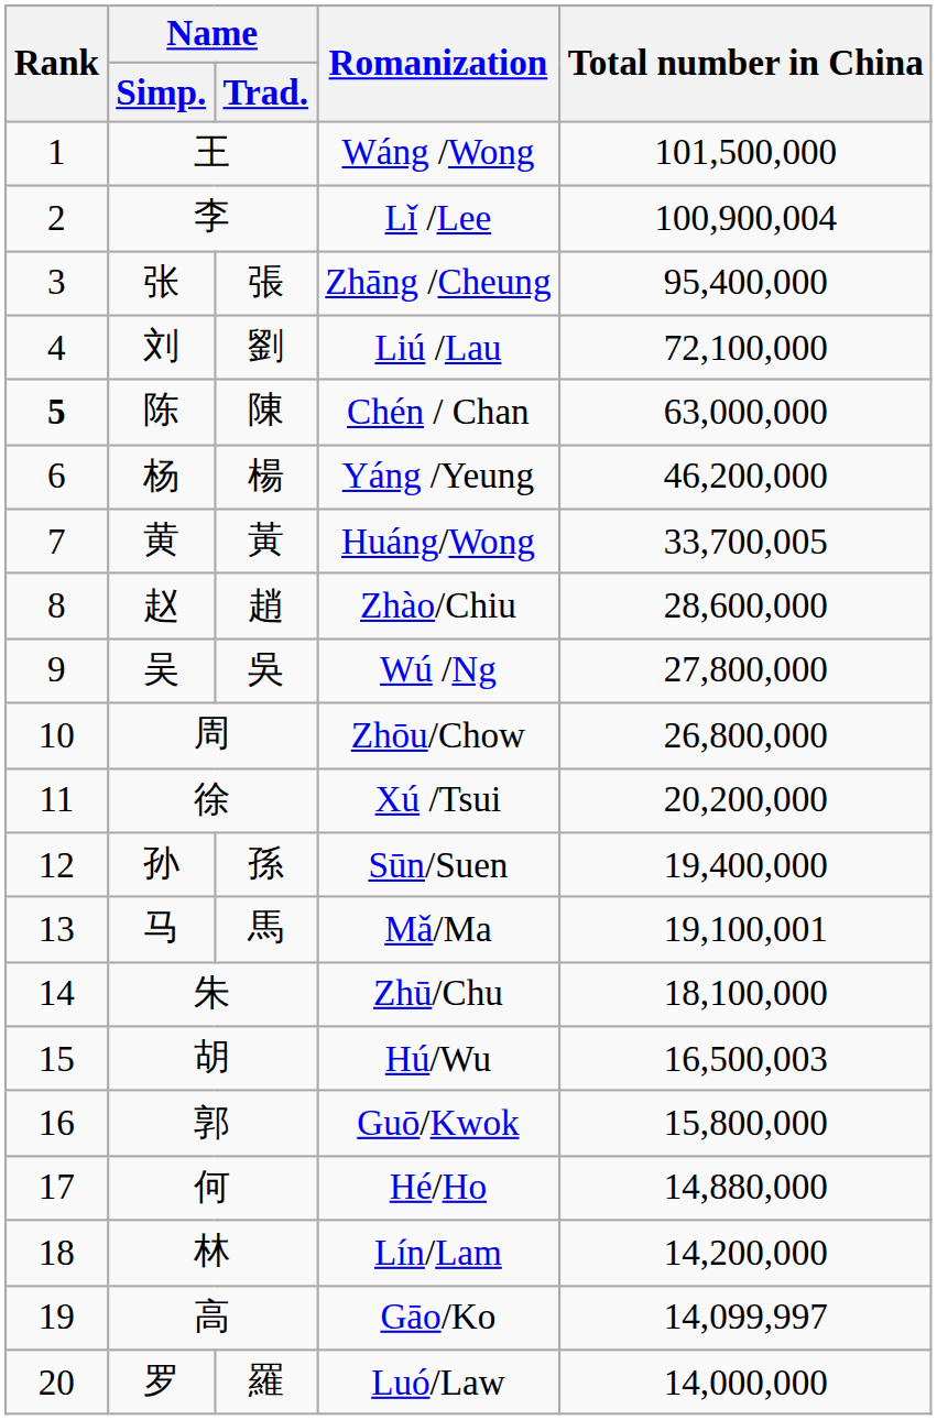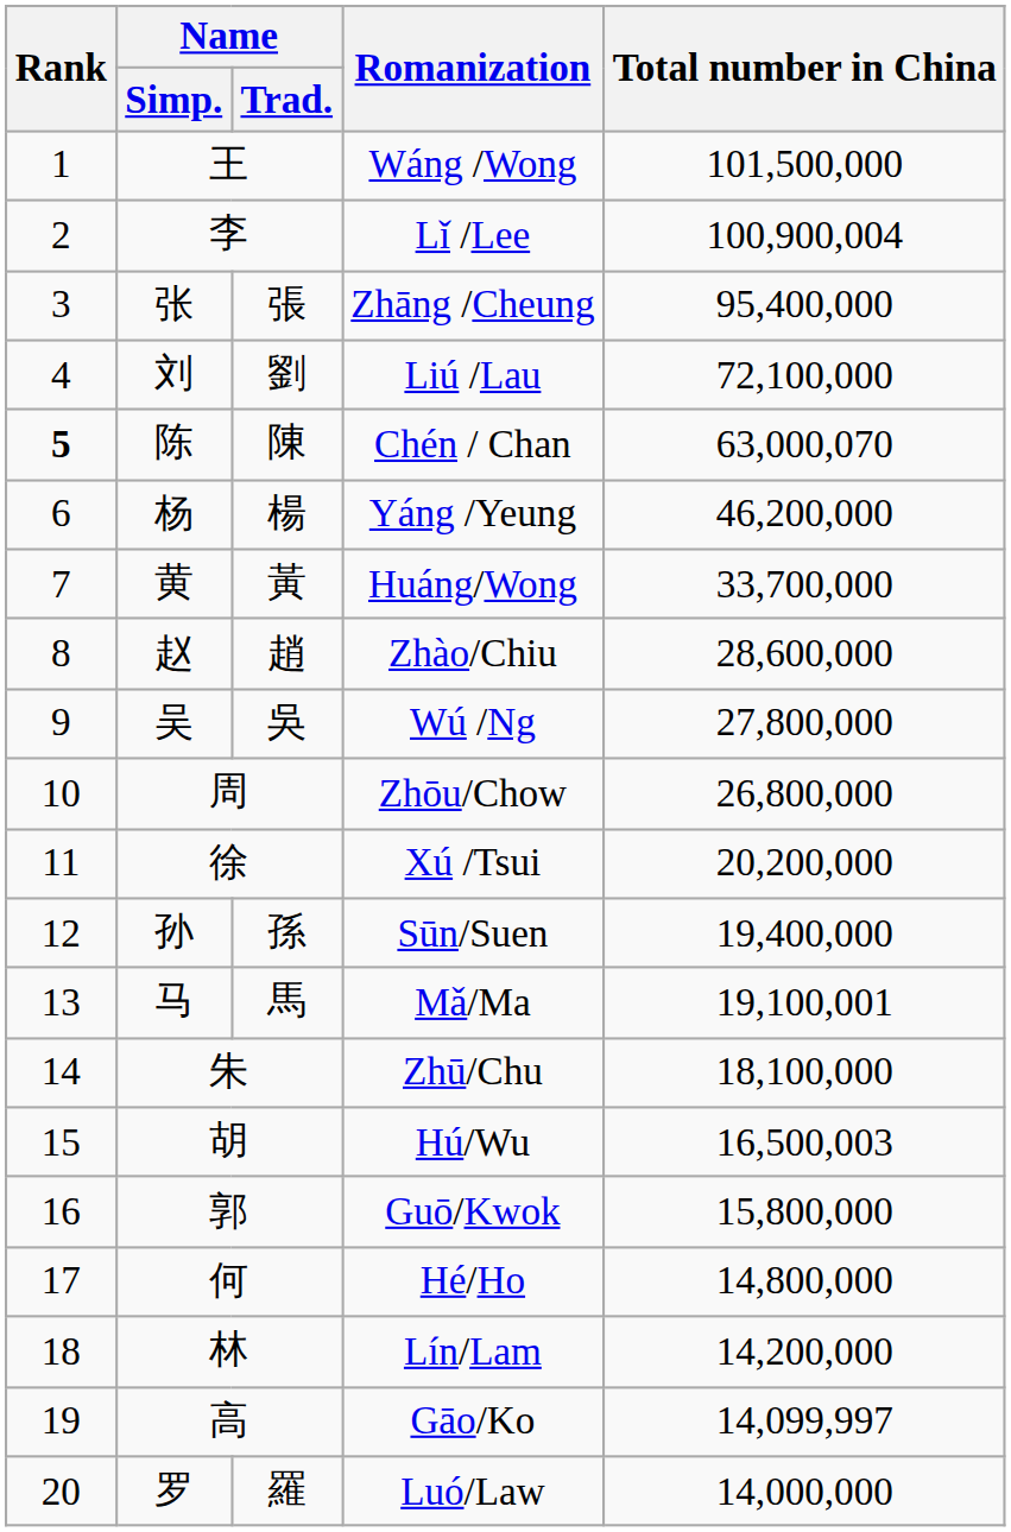 <table class="wikitable" style="text-align: center;">
 <tr>
 <th rowspan=2>Rank</th>
 <th colspan=2><a href='#'>Name</a></th>
 <th rowspan=2><a href='#'>Romanization</a></th>
 <th rowspan=2>Total number in China<br></th>
 </tr>
 <tr>
 <th><a href='#'>Simp.</a></th>
 <th><a href='#'>Trad.</a></th>
 </tr>
 <tr>
 <td>1</td>
 <td colspan=2>王</td>
 <td><a href='#'>Wáng</a> /<a href='#'>Wong</a></td>
 <td>101,500,000</td>
 </tr>
 <tr>
 <td>2</td>
 <td colspan=2>李</td>
 <td><a href='#'>Lǐ</a> /<a href='#'>Lee</a></td>
 <td>100,900,004</td>
 </tr>
 <tr>
 <td>3</td>
 <td>张</td>
 <td>張</td>
 <td><a href='#'>Zhāng</a> /<a href='#'>Cheung</a></td>
 <td>95,400,000</td>
 </tr>
 <tr>
 <td>4</td>
 <td>刘</td>
 <td>劉</td>
 <td><a href='#'>Liú</a> /<a href='#'>Lau</a></td>
 <td>72,100,000</td>
 </tr>
 <tr>
 <td><strong>5</strong></td>
 <td>陈</td>
 <td>陳</td>
 <td><a href='#'>Chén</a> / Chan</td>
-<td>63,000,000</td>
+<td>63,000,070</td>
 </tr>
 <tr>
 <td>6</td>
 <td>杨</td>
 <td>楊</td>
 <td><a href='#'>Yáng</a>  /Yeung</td>
 <td>46,200,000</td>
 </tr>
 <tr>
 <td>7</td>
 <td>黄</td>
 <td>黃</td>
 <td><a href='#'>Huáng</a>/<a href='#'>Wong</a></td>
-<td>33,700,005</td>
+<td>33,700,000</td>
 </tr>
 <tr>
 <td>8</td>
 <td>赵</td>
 <td>趙</td>
 <td><a href='#'>Zhào</a>/Chiu</td>
 <td>28,600,000</td>
 </tr>
 <tr>
 <td>9</td>
 <td>吴</td>
 <td>吳</td>
 <td><a href='#'>Wú</a> /<a href='#'>Ng</a></td>
 <td>27,800,000</td>
 </tr>
 <tr>
 <td>10</td>
 <td colspan=2>周</td>
 <td><a href='#'>Zhōu</a>/Chow</td>
 <td>26,800,000</td>
 </tr>
 <tr>
 <td>11</td>
 <td colspan=2>徐</td>
 <td><a href='#'>Xú</a>  /Tsui</td>
 <td>20,200,000</td>
 </tr>
 <tr>
 <td>12</td>
 <td>孙</td>
 <td>孫</td>
 <td><a href='#'>Sūn</a>/Suen</td>
 <td>19,400,000</td>
 </tr>
 <tr>
 <td>13</td>
 <td>马</td>
 <td>馬</td>
 <td><a href='#'>Mǎ</a>/Ma</td>
 <td>19,100,001</td>
 </tr>
 <tr>
 <td>14</td>
 <td colspan=2>朱</td>
 <td><a href='#'>Zhū</a>/Chu</td>
 <td>18,100,000</td>
 </tr>
 <tr>
 <td>15</td>
 <td colspan=2>胡</td>
 <td><a href='#'>Hú</a>/Wu</td>
 <td>16,500,003</td>
 </tr>
 <tr>
 <td>16</td>
 <td colspan=2>郭</td>
 <td><a href='#'>Guō</a>/<a href='#'>Kwok</a></td>
 <td>15,800,000</td>
 </tr>
 <tr>
 <td>17</td>
 <td colspan=2>何</td>
 <td><a href='#'>Hé</a>/<a href='#'>Ho</a></td>
-<td>14,880,000</td>
+<td>14,800,000</td>
 </tr>
 <tr>
 <td>18</td>
 <td colspan="2">林</td>
 <td><a href='#'>Lín</a>/<a href='#'>Lam</a></td>
 <td>14,200,000</td>
 </tr>
 <tr>
 <td>19</td>
 <td colspan="2">高</td>
 <td><a href='#'>Gāo</a>/Ko</td>
 <td>14,099,997</td>
 </tr>
 <tr>
 <td>20</td>
 <td>罗</td>
 <td>羅</td>
 <td><a href='#'>Luó</a>/Law</td>
 <td>14,000,000</td>
 </tr>
 </table>
